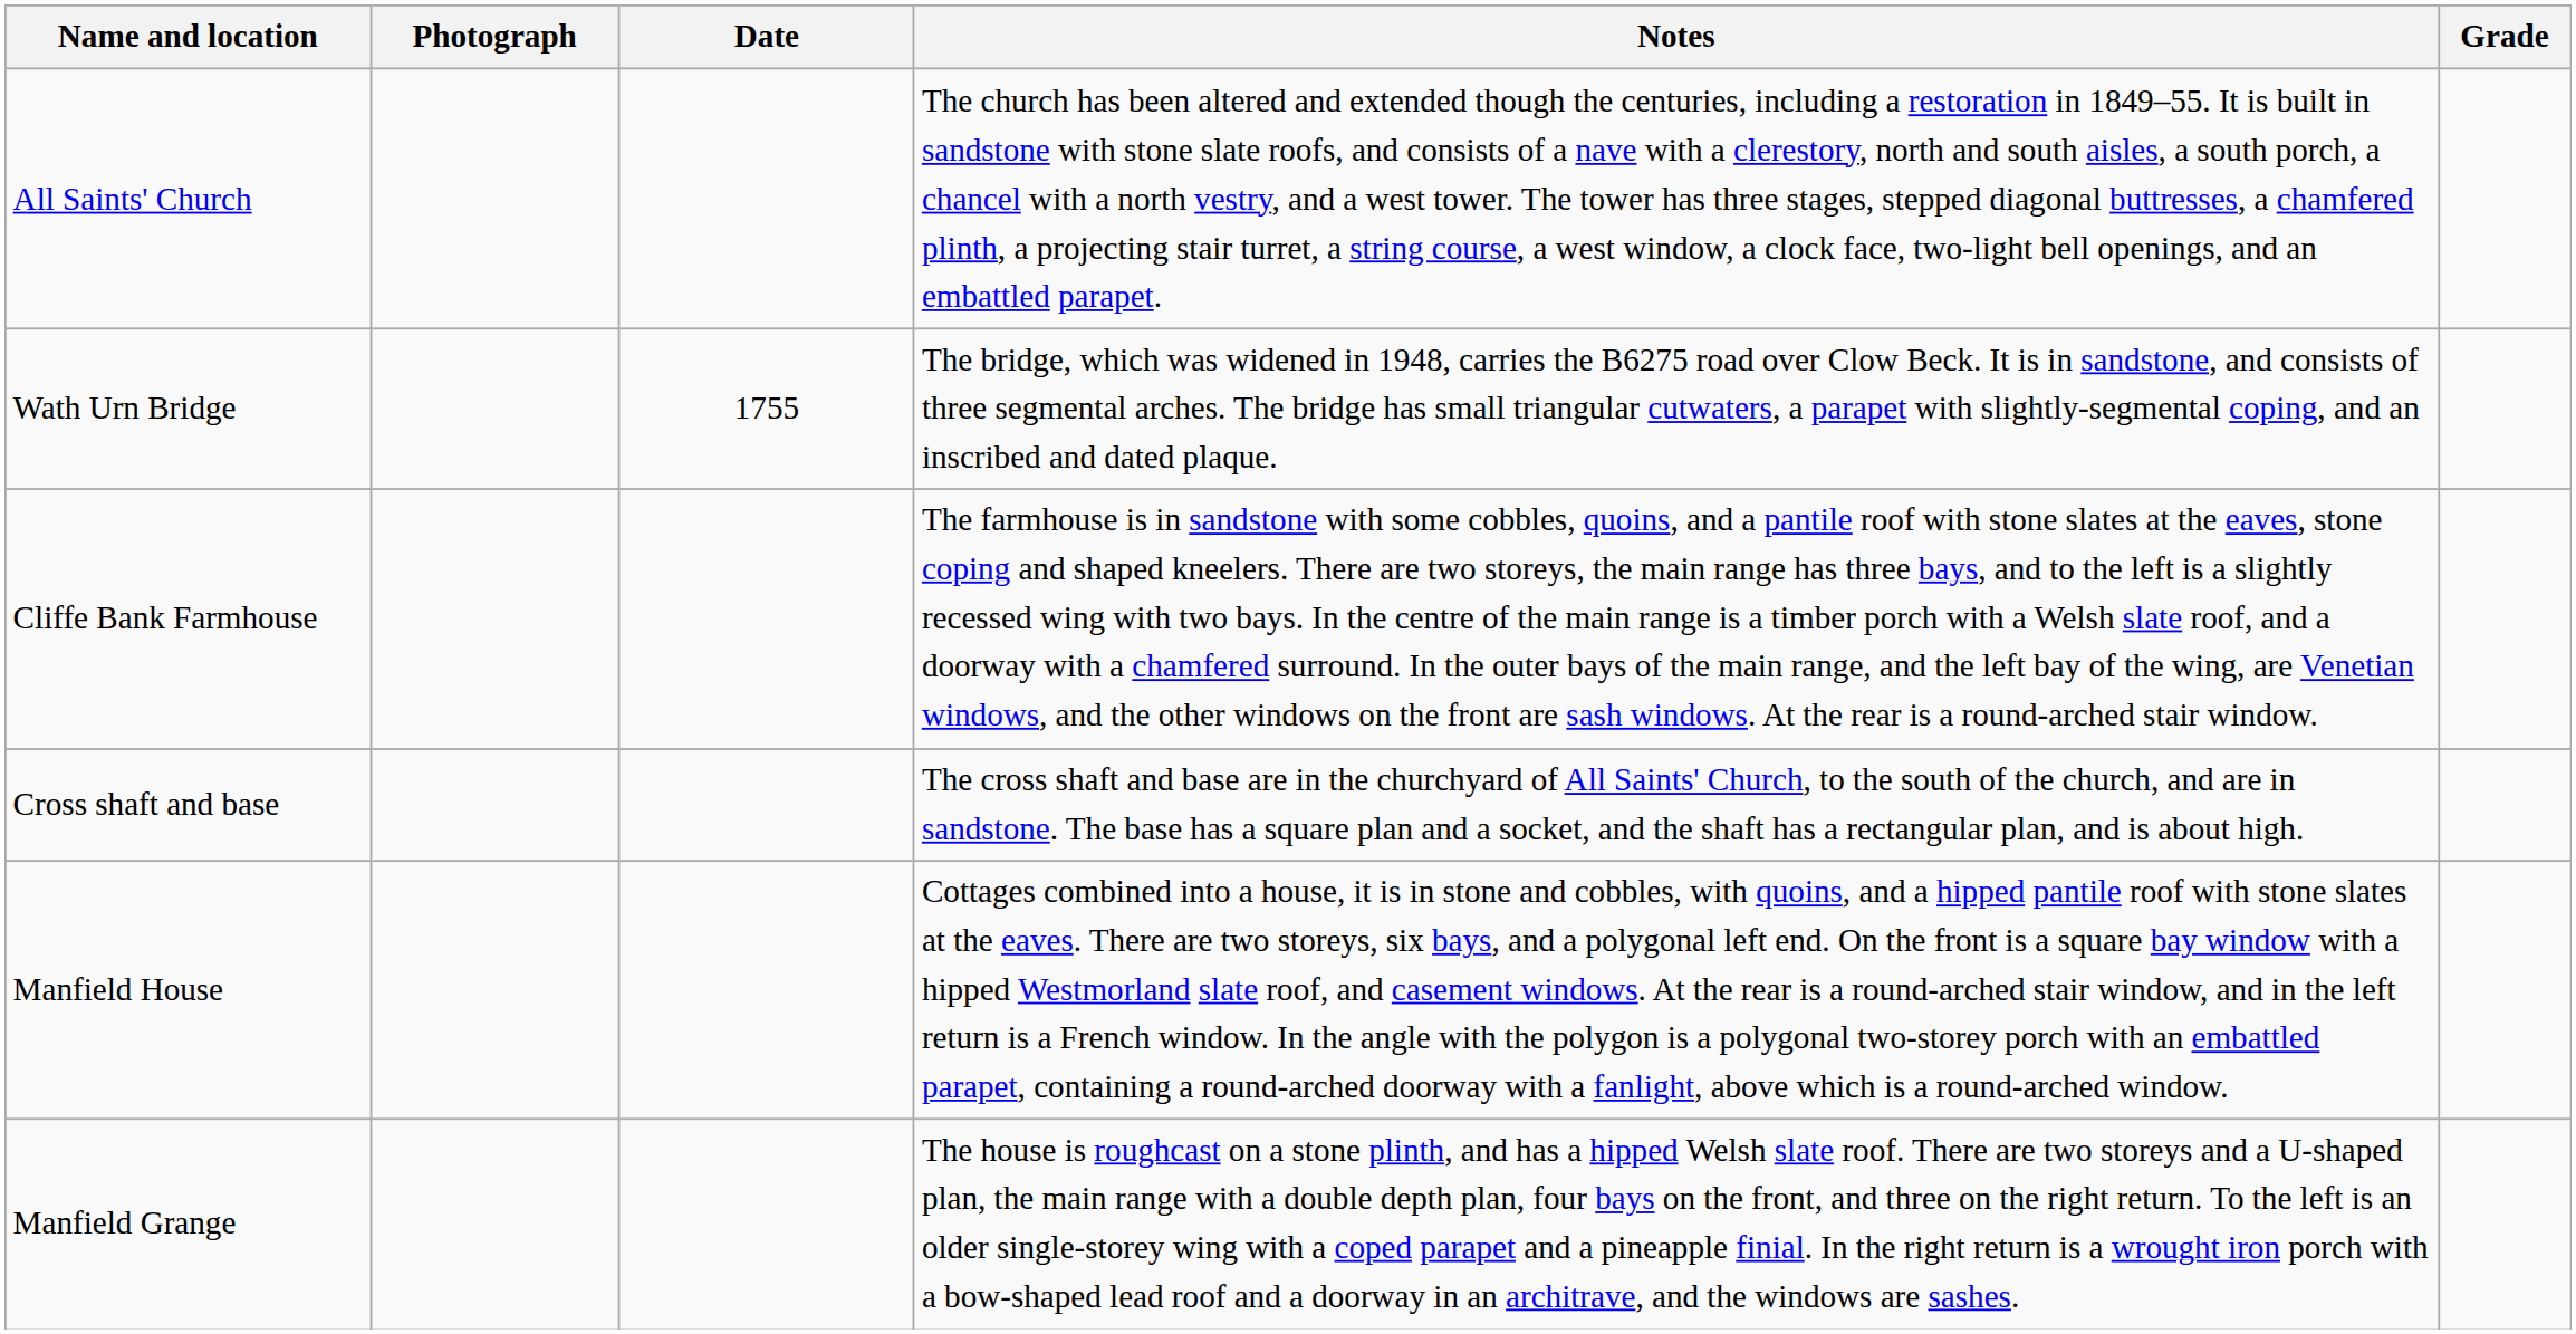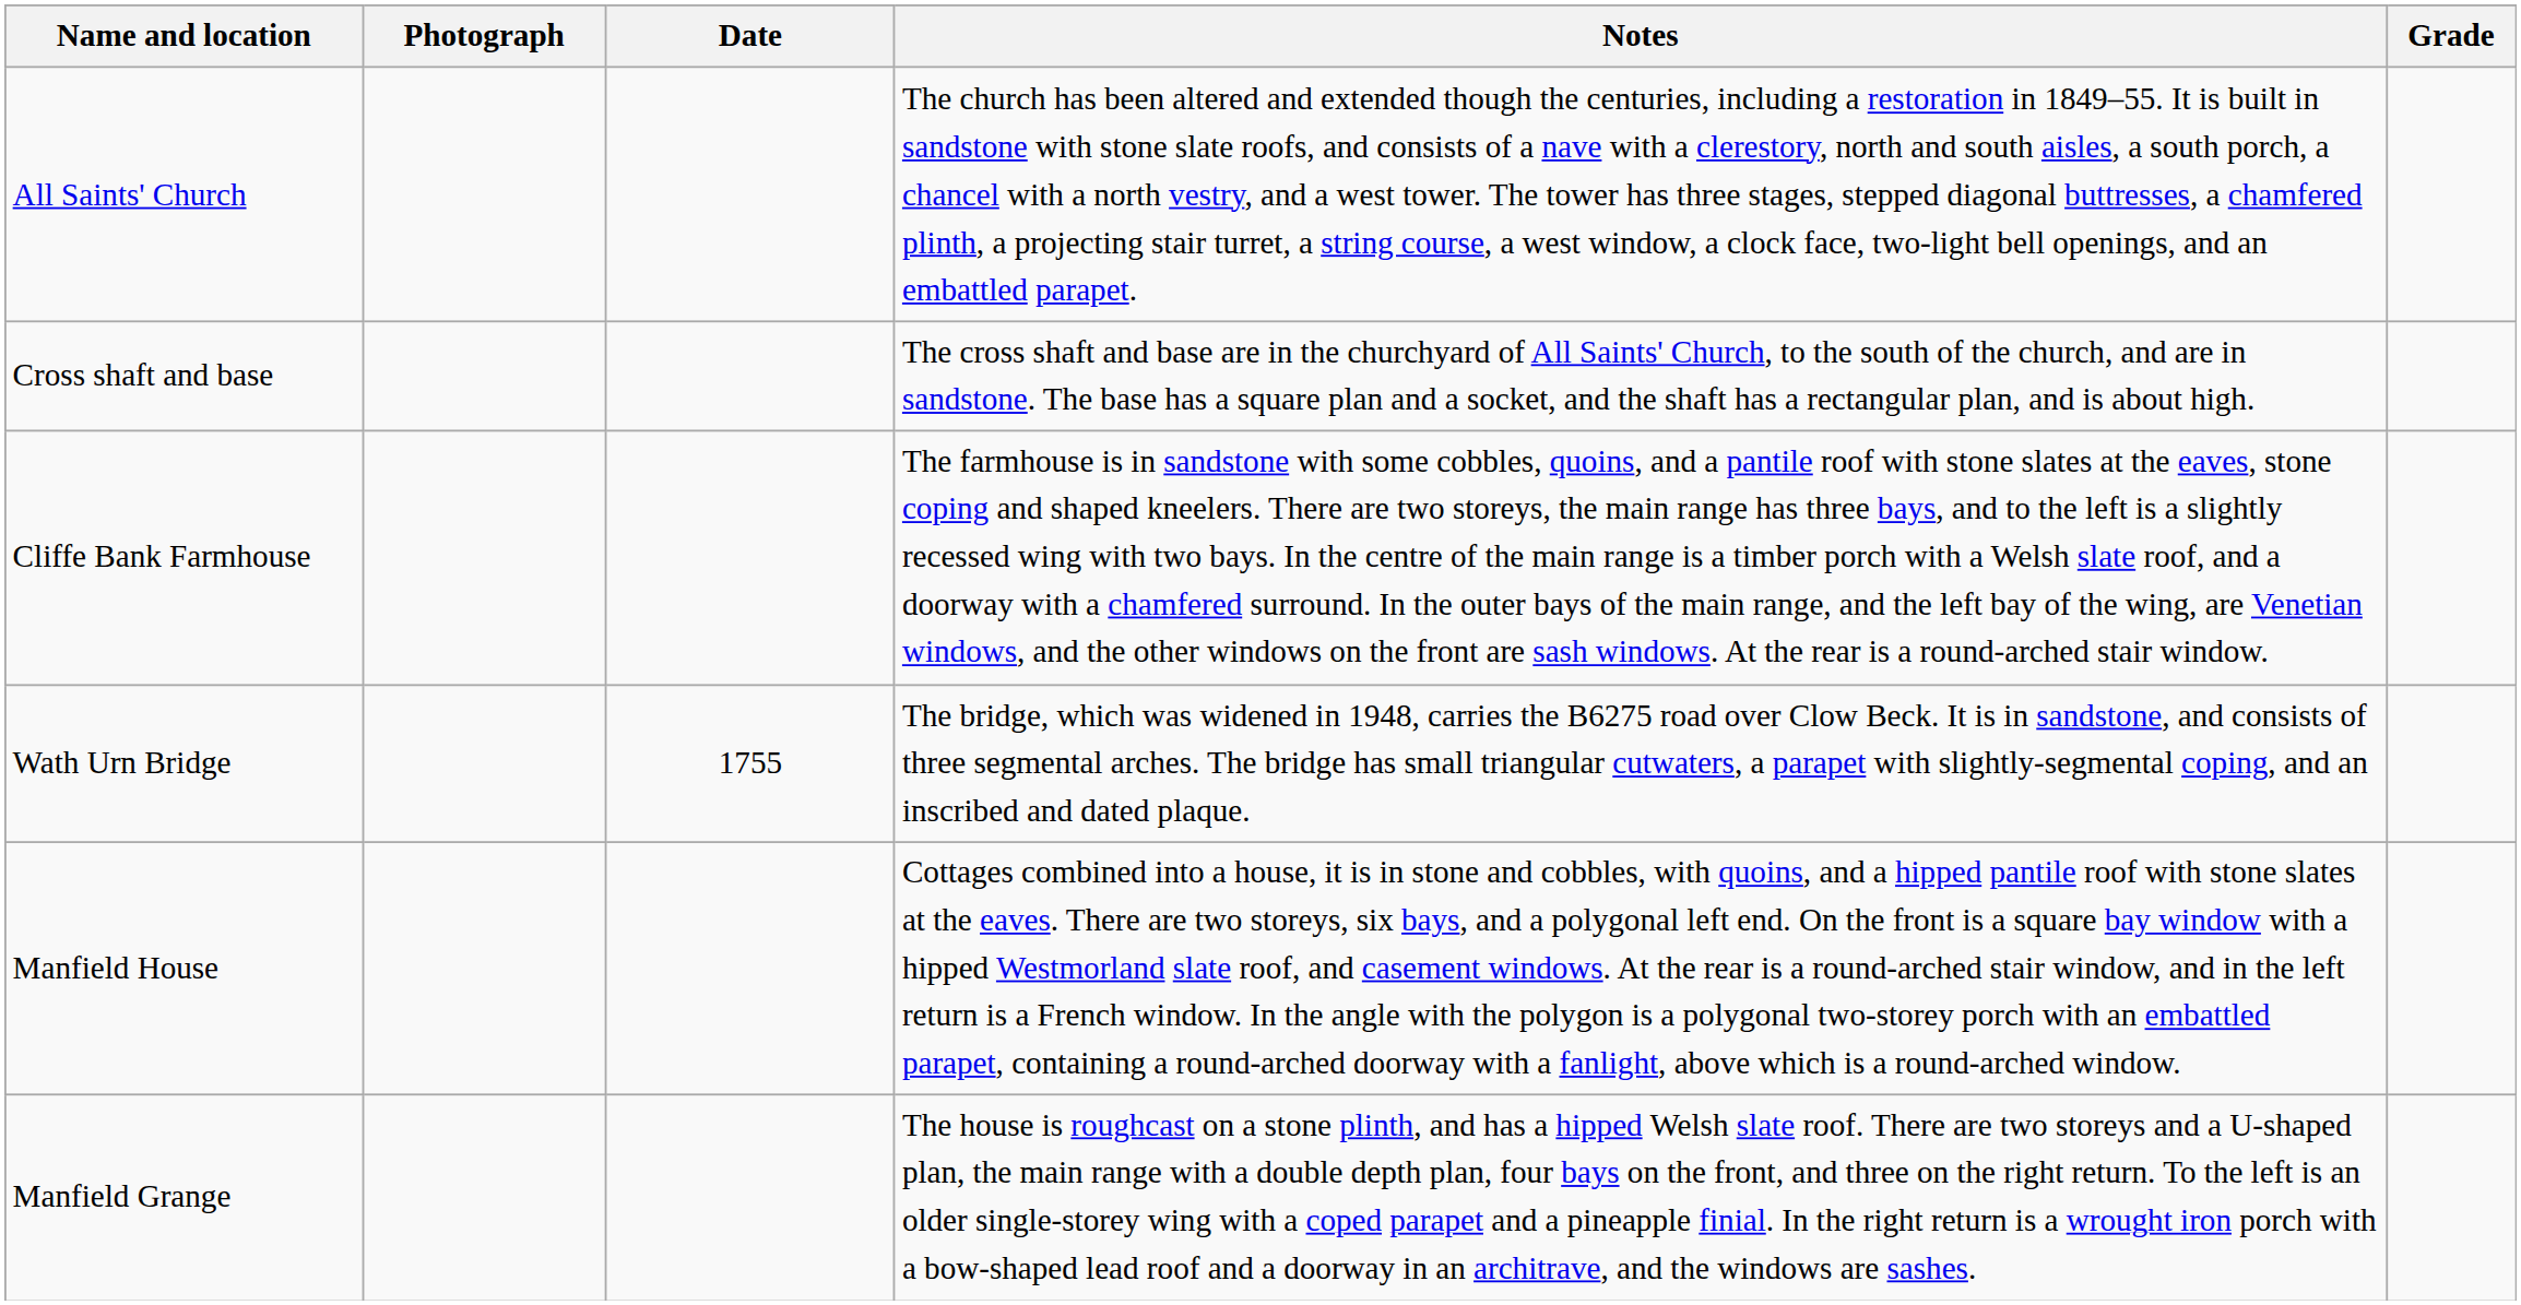 <table class="wikitable sortable plainrowheaders" style="width:100%; border:0px; text-align:left; line-height:150%">
 <tr>
 <th scope="col"  style="width:150px">Name and location</th>
 <th scope="col"  style="width:100px" class="unsortable">Photograph</th>
 <th scope="col"  style="width:120px">Date</th>
 <th scope="col"  style="width:650px" class="unsortable">Notes</th>
 <th scope="col"  style="width:50px">Grade</th>
 </tr>
 <tr>
 <td><a href='#'>All Saints' Church</a><br><small></small></td>
 <td></td>
 <td align="center"></td>
 <td>The church has been altered and extended though the centuries, including a <a href='#'>restoration</a> in 1849–55. It is built in <a href='#'>sandstone</a> with stone slate roofs, and consists of a <a href='#'>nave</a> with a <a href='#'>clerestory</a>, north and south <a href='#'>aisles</a>, a south porch, a <a href='#'>chancel</a> with a north <a href='#'>vestry</a>, and a west tower. The tower has three stages, stepped diagonal <a href='#'>buttresses</a>, a <a href='#'>chamfered</a> <a href='#'>plinth</a>, a projecting stair turret, a <a href='#'>string course</a>, a west window, a clock face, two-light bell openings, and an <a href='#'>embattled</a> <a href='#'>parapet</a>.</td>
 <td align="center" ></td>
 </tr>
 <tr>
-<td>Wath Urn Bridge<br><small></small></td>
+<td>Cross shaft and base<br><small></small></td>
 <td></td>
-<td align="center">1755</td>
-<td>The bridge, which was widened in 1948, carries the B6275 road over Clow Beck. It is in <a href='#'>sandstone</a>, and consists of three segmental arches. The bridge has small triangular <a href='#'>cutwaters</a>, a <a href='#'>parapet</a> with slightly-segmental <a href='#'>coping</a>, and an inscribed and dated plaque.</td>
+<td align="center"></td>
+<td>The cross shaft and base are in the churchyard of <a href='#'>All Saints' Church</a>, to the south of the church, and are in <a href='#'>sandstone</a>. The base has a square plan and a socket, and the shaft has a rectangular plan, and is about  high.</td>
 <td align="center" ></td>
 </tr>
 <tr>
 <td>Cliffe Bank Farmhouse<br><small></small></td>
 <td></td>
 <td align="center"></td>
 <td>The farmhouse is in <a href='#'>sandstone</a> with some cobbles, <a href='#'>quoins</a>, and a <a href='#'>pantile</a> roof with stone slates at the <a href='#'>eaves</a>, stone <a href='#'>coping</a> and shaped kneelers. There are two storeys, the main range has three <a href='#'>bays</a>, and to the left is a slightly recessed wing with two bays. In the centre of the main range is a timber porch with a Welsh <a href='#'>slate</a> roof, and a doorway with a <a href='#'>chamfered</a> surround. In the outer bays of the main range, and the left bay of the wing, are <a href='#'>Venetian windows</a>, and the other windows on the front are <a href='#'>sash windows</a>. At the rear is a round-arched stair window.</td>
 <td align="center" ></td>
 </tr>
 <tr>
-<td>Cross shaft and base<br><small></small></td>
+<td>Wath Urn Bridge<br><small></small></td>
 <td></td>
-<td align="center"></td>
-<td>The cross shaft and base are in the churchyard of <a href='#'>All Saints' Church</a>, to the south of the church, and are in <a href='#'>sandstone</a>. The base has a square plan and a socket, and the shaft has a rectangular plan, and is about  high.</td>
+<td align="center">1755</td>
+<td>The bridge, which was widened in 1948, carries the B6275 road over Clow Beck. It is in <a href='#'>sandstone</a>, and consists of three segmental arches. The bridge has small triangular <a href='#'>cutwaters</a>, a <a href='#'>parapet</a> with slightly-segmental <a href='#'>coping</a>, and an inscribed and dated plaque.</td>
 <td align="center" ></td>
 </tr>
 <tr>
 <td>Manfield House<br><small></small></td>
 <td></td>
 <td align="center"></td>
 <td>Cottages combined into a house, it is in stone and cobbles, with <a href='#'>quoins</a>, and a <a href='#'>hipped</a> <a href='#'>pantile</a> roof with stone slates at the <a href='#'>eaves</a>. There are two storeys, six <a href='#'>bays</a>, and a polygonal left end. On the front is a square <a href='#'>bay window</a> with a hipped <a href='#'>Westmorland</a> <a href='#'>slate</a> roof, and <a href='#'>casement windows</a>. At the rear is a round-arched stair window, and in the left return is a French window. In the angle with the polygon is a polygonal two-storey porch with an <a href='#'>embattled</a> <a href='#'>parapet</a>, containing a round-arched doorway with a <a href='#'>fanlight</a>, above which is a round-arched window.</td>
 <td align="center" ></td>
 </tr>
 <tr>
 <td>Manfield Grange<br><small></small></td>
 <td></td>
 <td align="center"></td>
 <td>The house is <a href='#'>roughcast</a> on a stone <a href='#'>plinth</a>, and has a <a href='#'>hipped</a> Welsh <a href='#'>slate</a> roof. There are two storeys and a U-shaped plan, the main range with a double depth plan, four <a href='#'>bays</a> on the front, and three on the right return. To the left is an older single-storey wing with a <a href='#'>coped</a> <a href='#'>parapet</a> and a pineapple <a href='#'>finial</a>. In the right return is a <a href='#'>wrought iron</a> porch with a  bow-shaped lead roof and a doorway in an <a href='#'>architrave</a>, and the windows are <a href='#'>sashes</a>.</td>
 <td align="center" ></td>
 </tr>
 <tr>
 </tr>
 </table>
